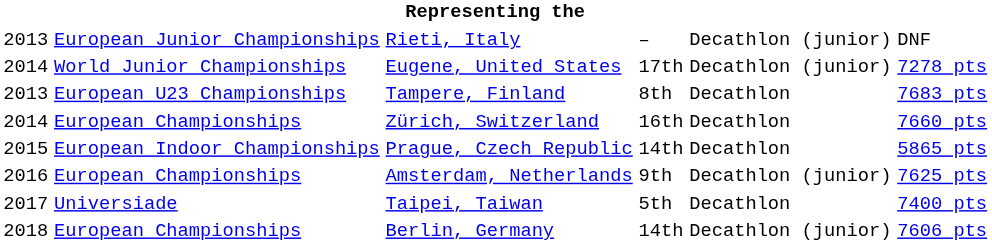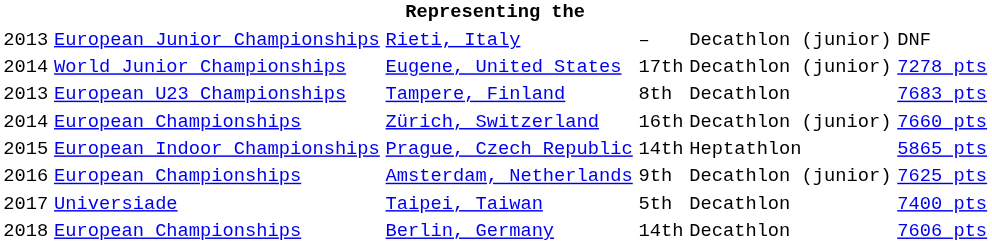 <table>
 <tr>
 <th colspan="6">Representing the </th>
 </tr>
 <tr>
 <td>2013</td>
 <td><a href='#'>European Junior Championships</a></td>
 <td><a href='#'>Rieti, Italy</a></td>
 <td>–</td>
 <td>Decathlon (junior)</td>
 <td>DNF</td>
 </tr>
 <tr>
 <td>2014</td>
 <td><a href='#'>World Junior Championships</a></td>
 <td><a href='#'>Eugene, United States</a></td>
 <td>17th</td>
 <td>Decathlon (junior)</td>
 <td><a href='#'>7278 pts</a></td>
 </tr>
 <tr>
 <td>2013</td>
 <td><a href='#'>European U23 Championships</a></td>
 <td><a href='#'>Tampere, Finland</a></td>
 <td>8th</td>
 <td>Decathlon</td>
 <td><a href='#'>7683 pts</a></td>
 </tr>
 <tr>
 <td>2014</td>
 <td><a href='#'>European Championships</a></td>
 <td><a href='#'>Zürich, Switzerland</a></td>
 <td>16th</td>
-<td>Decathlon</td>
+<td>Decathlon (junior)</td>
 <td><a href='#'>7660 pts</a></td>
 </tr>
 <tr>
 <td>2015</td>
 <td><a href='#'>European Indoor Championships</a></td>
 <td><a href='#'>Prague, Czech Republic</a></td>
 <td>14th</td>
-<td>Decathlon</td>
+<td>Heptathlon</td>
 <td><a href='#'>5865 pts</a></td>
 </tr>
 <tr>
 <td>2016</td>
 <td><a href='#'>European Championships</a></td>
 <td><a href='#'>Amsterdam, Netherlands</a></td>
 <td>9th</td>
 <td>Decathlon (junior)</td>
 <td><a href='#'>7625 pts</a></td>
 </tr>
 <tr>
 <td>2017</td>
 <td><a href='#'>Universiade</a></td>
 <td><a href='#'>Taipei, Taiwan</a></td>
 <td>5th</td>
 <td>Decathlon</td>
 <td><a href='#'>7400 pts</a></td>
 </tr>
 <tr>
 <td>2018</td>
 <td><a href='#'>European Championships</a></td>
 <td><a href='#'>Berlin, Germany</a></td>
 <td>14th</td>
-<td>Decathlon (junior)</td>
+<td>Decathlon</td>
 <td><a href='#'>7606 pts</a></td>
 </tr>
 </table>
